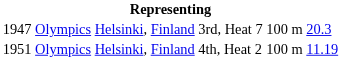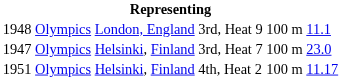 <table>
 <tr>
 <th colspan="6">Representing </th>
+</tr>
+<tr>
+<td>1948</td>
+<td><a href='#'>Olympics</a></td>
+<td><a href='#'>London, England</a></td>
+<td>3rd, Heat 9</td>
+<td>100 m</td>
+<td><a href='#'>11.1</a></td>
 </tr>
 <tr>
 <td>1947</td>
 <td><a href='#'>Olympics</a></td>
 <td><a href='#'>Helsinki</a>, <a href='#'>Finland</a></td>
 <td>3rd, Heat 7</td>
 <td>100 m</td>
-<td><a href='#'>20.3</a></td>
+<td><a href='#'>23.0</a></td>
 </tr>
 <tr>
 <td>1951</td>
 <td><a href='#'>Olympics</a></td>
 <td><a href='#'>Helsinki</a>, <a href='#'>Finland</a></td>
 <td>4th, Heat 2</td>
 <td>100 m</td>
-<td><a href='#'>11.19</a></td>
+<td><a href='#'>11.17</a></td>
 </tr>
 </table>
